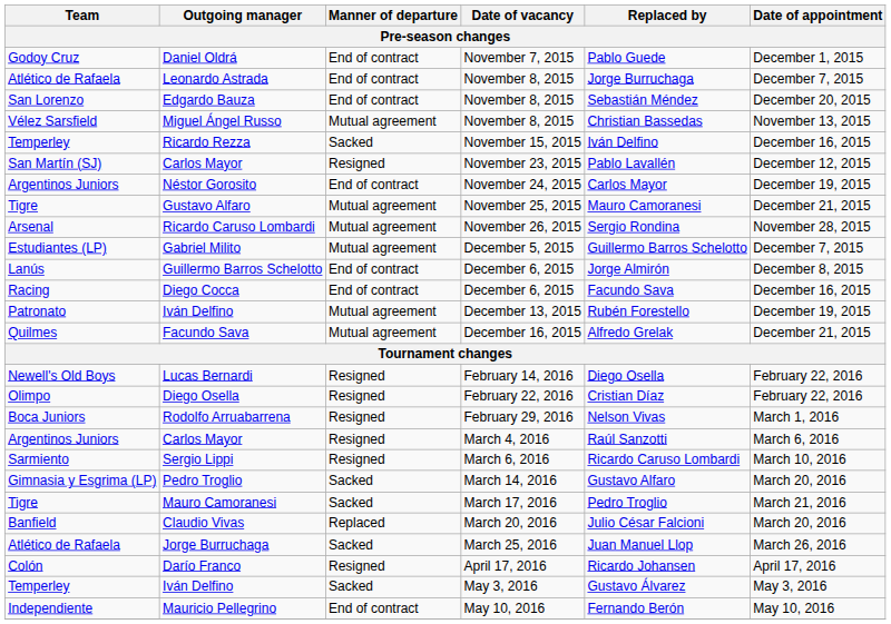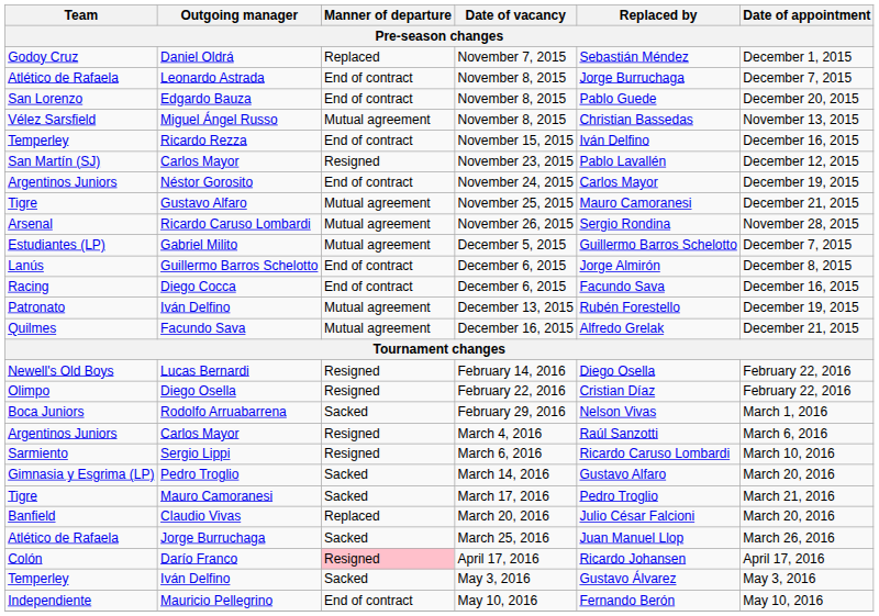 <table class="wikitable" border="1">
 <tr>
 <th>Team</th>
 <th>Outgoing manager</th>
 <th>Manner of departure</th>
 <th>Date of vacancy</th>
 <th>Replaced by</th>
 <th>Date of appointment</th>
 </tr>
 <tr>
 <th colspan=7>Pre-season changes</th>
 </tr>
 <tr>
 <td><a href='#'>Godoy Cruz</a></td>
 <td> <a href='#'>Daniel Oldrá</a></td>
-<td>End of contract</td>
+<td>Replaced</td>
 <td>November 7, 2015</td>
-<td> <a href='#'>Pablo Guede</a></td>
+<td> <a href='#'>Sebastián Méndez</a></td>
 <td>December 1, 2015</td>
 </tr>
 <tr>
 <td><a href='#'>Atlético de Rafaela</a></td>
 <td> <a href='#'>Leonardo Astrada</a></td>
 <td>End of contract</td>
 <td>November 8, 2015</td>
 <td> <a href='#'>Jorge Burruchaga</a></td>
 <td>December 7, 2015</td>
 </tr>
 <tr>
 <td><a href='#'>San Lorenzo</a></td>
 <td> <a href='#'>Edgardo Bauza</a></td>
 <td>End of contract</td>
 <td>November 8, 2015</td>
-<td> <a href='#'>Sebastián Méndez</a></td>
+<td> <a href='#'>Pablo Guede</a></td>
 <td>December 20, 2015</td>
 </tr>
 <tr>
 <td><a href='#'>Vélez Sarsfield</a></td>
 <td> <a href='#'>Miguel Ángel Russo</a></td>
 <td>Mutual agreement</td>
 <td>November 8, 2015</td>
 <td> <a href='#'>Christian Bassedas</a></td>
 <td>November 13, 2015</td>
 </tr>
 <tr>
 <td><a href='#'>Temperley</a></td>
 <td> <a href='#'>Ricardo Rezza</a></td>
-<td>Sacked</td>
+<td>End of contract</td>
 <td>November 15, 2015</td>
 <td> <a href='#'>Iván Delfino</a></td>
 <td>December 16, 2015</td>
 </tr>
 <tr>
 <td><a href='#'>San Martín (SJ)</a></td>
 <td> <a href='#'>Carlos Mayor</a></td>
 <td>Resigned</td>
 <td>November 23, 2015</td>
 <td> <a href='#'>Pablo Lavallén</a></td>
 <td>December 12, 2015</td>
 </tr>
 <tr>
 <td><a href='#'>Argentinos Juniors</a></td>
 <td> <a href='#'>Néstor Gorosito</a></td>
 <td>End of contract</td>
 <td>November 24, 2015</td>
 <td> <a href='#'>Carlos Mayor</a></td>
 <td>December 19, 2015</td>
 </tr>
 <tr>
 <td><a href='#'>Tigre</a></td>
 <td> <a href='#'>Gustavo Alfaro</a></td>
 <td>Mutual agreement</td>
 <td>November 25, 2015</td>
 <td> <a href='#'>Mauro Camoranesi</a></td>
 <td>December 21, 2015</td>
 </tr>
 <tr>
 <td><a href='#'>Arsenal</a></td>
 <td> <a href='#'>Ricardo Caruso Lombardi</a></td>
 <td>Mutual agreement</td>
 <td>November 26, 2015</td>
 <td> <a href='#'>Sergio Rondina</a></td>
 <td>November 28, 2015</td>
 </tr>
 <tr>
 <td><a href='#'>Estudiantes (LP)</a></td>
 <td> <a href='#'>Gabriel Milito</a></td>
 <td>Mutual agreement</td>
 <td>December 5, 2015</td>
 <td> <a href='#'>Guillermo Barros Schelotto</a></td>
 <td>December 7, 2015</td>
 </tr>
 <tr>
 <td><a href='#'>Lanús</a></td>
 <td> <a href='#'>Guillermo Barros Schelotto</a></td>
 <td>End of contract</td>
 <td>December 6, 2015</td>
 <td> <a href='#'>Jorge Almirón</a></td>
 <td>December 8, 2015</td>
 </tr>
 <tr>
 <td><a href='#'>Racing</a></td>
 <td> <a href='#'>Diego Cocca</a></td>
 <td>End of contract</td>
 <td>December 6, 2015</td>
 <td> <a href='#'>Facundo Sava</a></td>
 <td>December 16, 2015</td>
 </tr>
 <tr>
 <td><a href='#'>Patronato</a></td>
 <td> <a href='#'>Iván Delfino</a></td>
 <td>Mutual agreement</td>
 <td>December 13, 2015</td>
 <td> <a href='#'>Rubén Forestello</a></td>
 <td>December 19, 2015</td>
 </tr>
 <tr>
 <td><a href='#'>Quilmes</a></td>
 <td> <a href='#'>Facundo Sava</a></td>
 <td>Mutual agreement</td>
 <td>December 16, 2015</td>
 <td> <a href='#'>Alfredo Grelak</a></td>
 <td>December 21, 2015</td>
 </tr>
 <tr>
 <th colspan=7>Tournament changes</th>
 </tr>
 <tr>
 <td><a href='#'>Newell's Old Boys</a></td>
 <td> <a href='#'>Lucas Bernardi</a></td>
 <td>Resigned</td>
 <td>February 14, 2016</td>
 <td> <a href='#'>Diego Osella</a> </td>
 <td>February 22, 2016</td>
 </tr>
 <tr>
 <td><a href='#'>Olimpo</a></td>
 <td> <a href='#'>Diego Osella</a></td>
 <td>Resigned</td>
 <td>February 22, 2016</td>
 <td> <a href='#'>Cristian Díaz</a></td>
 <td>February 22, 2016</td>
 </tr>
 <tr>
 <td><a href='#'>Boca Juniors</a></td>
 <td> <a href='#'>Rodolfo Arruabarrena</a></td>
-<td>Resigned</td>
+<td>Sacked</td>
 <td>February 29, 2016</td>
 <td> <a href='#'>Nelson Vivas</a></td>
 <td>March 1, 2016</td>
 </tr>
 <tr>
 <td><a href='#'>Argentinos Juniors</a></td>
 <td> <a href='#'>Carlos Mayor</a></td>
 <td>Resigned</td>
 <td>March 4, 2016</td>
 <td> <a href='#'>Raúl Sanzotti</a> </td>
 <td>March 6, 2016</td>
 </tr>
 <tr>
 <td><a href='#'>Sarmiento</a></td>
 <td> <a href='#'>Sergio Lippi</a></td>
 <td>Resigned</td>
 <td>March 6, 2016</td>
 <td> <a href='#'>Ricardo Caruso Lombardi</a></td>
 <td>March 10, 2016</td>
 </tr>
 <tr>
 <td><a href='#'>Gimnasia y Esgrima (LP)</a></td>
 <td> <a href='#'>Pedro Troglio</a></td>
 <td>Sacked</td>
 <td>March 14, 2016</td>
 <td> <a href='#'>Gustavo Alfaro</a> </td>
 <td>March 20, 2016</td>
 </tr>
 <tr>
 <td><a href='#'>Tigre</a></td>
 <td> <a href='#'>Mauro Camoranesi</a></td>
 <td>Sacked</td>
 <td>March 17, 2016</td>
 <td> <a href='#'>Pedro Troglio</a> </td>
 <td>March 21, 2016</td>
 </tr>
 <tr>
 <td><a href='#'>Banfield</a></td>
 <td> <a href='#'>Claudio Vivas</a></td>
 <td>Replaced</td>
 <td>March 20, 2016</td>
 <td> <a href='#'>Julio César Falcioni</a></td>
 <td>March 20, 2016</td>
 </tr>
 <tr>
 <td><a href='#'>Atlético de Rafaela</a></td>
 <td> <a href='#'>Jorge Burruchaga</a></td>
 <td>Sacked</td>
 <td>March 25, 2016</td>
 <td> <a href='#'>Juan Manuel Llop</a></td>
 <td>March 26, 2016</td>
 </tr>
 <tr>
 <td><a href='#'>Colón</a></td>
 <td> <a href='#'>Darío Franco</a></td>
-<td>Resigned</td>
+<td style="background: pink;">Resigned</td>
 <td>April 17, 2016</td>
 <td> <a href='#'>Ricardo Johansen</a> </td>
 <td>April 17, 2016</td>
 </tr>
 <tr>
 <td><a href='#'>Temperley</a></td>
 <td> <a href='#'>Iván Delfino</a></td>
 <td>Sacked</td>
 <td>May 3, 2016</td>
 <td> <a href='#'>Gustavo Álvarez</a> </td>
 <td>May 3, 2016</td>
 </tr>
 <tr>
 <td><a href='#'>Independiente</a></td>
 <td> <a href='#'>Mauricio Pellegrino</a></td>
 <td>End of contract</td>
 <td>May 10, 2016</td>
 <td> <a href='#'>Fernando Berón</a> </td>
 <td>May 10, 2016</td>
 </tr>
 <tr>
 </tr>
 </table>
